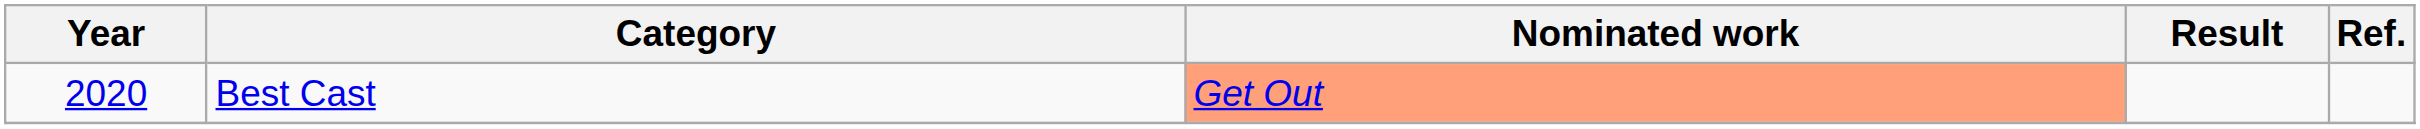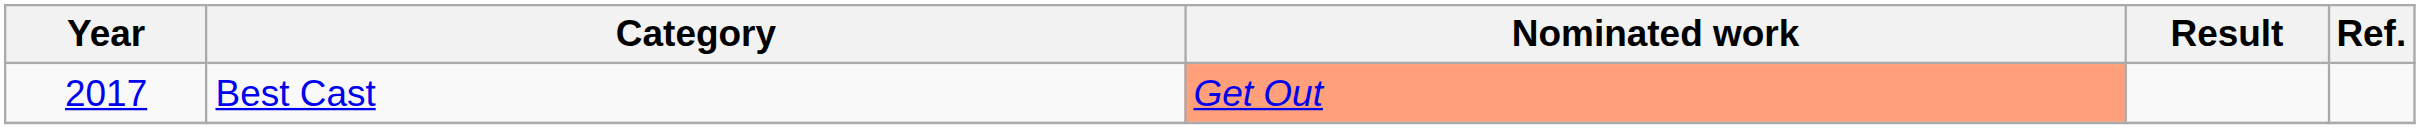 <table class=wikitable>
 <tr>
 <th scope="col" style="width:5em;">Year</th>
 <th scope="col" style="width:26em;">Category</th>
 <th scope="col" style="width:25em;">Nominated work</th>
 <th scope="col" style="width:5em;">Result</th>
 <th>Ref.</th>
 </tr>
 <tr>
-<td style="text-align:center;"><a href='#'>2020</a></td>
+<td style="text-align:center;"><a href='#'>2017</a></td>
 <td><a href='#'>Best Cast</a></td>
 <td style="background: lightsalmon;"><em><a href='#'>Get Out</a></em></td>
 <td></td>
 <td></td>
 </tr>
 <tr>
 </tr>
 </table>
